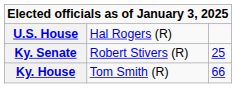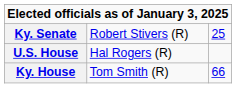 <table class=wikitable>
 <tr>
 <td colspan="3"><strong>Elected officials as of January 3, 2025</strong></td>
+</tr>
+<tr>
+<th scope=row><a href='#'>Ky. Senate</a></th>
+<td><a href='#'>Robert Stivers</a> (R)</td>
+<td><a href='#'>25</a></td>
 </tr>
 <tr>
 <th scope=row><a href='#'>U.S. House</a></th>
 <td><a href='#'>Hal Rogers</a> (R)</td>
 <td></td>
 </tr>
 <tr>
-<th scope=row><a href='#'>Ky. Senate</a></th>
-<td><a href='#'>Robert Stivers</a> (R)</td>
-<td><a href='#'>25</a></td>
-</tr>
-<tr>
 <th scope=row><a href='#'>Ky. House</a></th>
 <td><a href='#'>Tom Smith</a> (R)</td>
 <td><a href='#'>66</a></td>
 </tr>
 </table>
